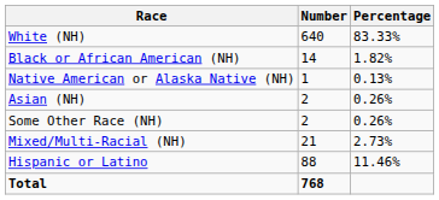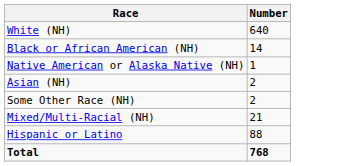 <table class="wikitable">
 <tr>
 <th>Race</th>
 <th>Number</th>
-<th>Percentage</th>
 </tr>
 <tr>
 <td><a href='#'>White</a> (NH)</td>
 <td>640</td>
-<td>83.33%</td>
 </tr>
 <tr>
 <td><a href='#'>Black or African American</a> (NH)</td>
 <td>14</td>
-<td>1.82%</td>
 </tr>
 <tr>
 <td><a href='#'>Native American</a> or <a href='#'>Alaska Native</a> (NH)</td>
 <td>1</td>
-<td>0.13%</td>
 </tr>
 <tr>
 <td><a href='#'>Asian</a> (NH)</td>
 <td>2</td>
-<td>0.26%</td>
 </tr>
 <tr>
 <td>Some Other Race (NH)</td>
 <td>2</td>
-<td>0.26%</td>
 </tr>
 <tr>
 <td><a href='#'>Mixed/Multi-Racial</a> (NH)</td>
 <td>21</td>
-<td>2.73%</td>
 </tr>
 <tr>
 <td><a href='#'>Hispanic or Latino</a></td>
 <td>88</td>
-<td>11.46%</td>
 </tr>
 <tr>
 <td><strong>Total</strong></td>
 <td><strong>768</strong></td>
-<td></td>
 </tr>
 </table>
